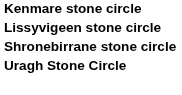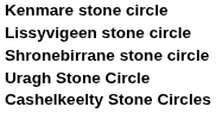 <table border="0">
 <tr>
 <td></td>
 <td><strong>Kenmare stone circle</strong></td>
 </tr>
 <tr>
 <td></td>
 <td><strong>Lissyvigeen stone circle</strong></td>
 </tr>
 <tr>
 <td></td>
 <td><strong>Shronebirrane stone circle</strong></td>
 </tr>
 <tr>
 <td></td>
 <td><strong>Uragh Stone Circle</strong></td>
 </tr>
 <tr>
+<td></td>
+<td><strong>Cashelkeelty Stone Circles</strong></td>
+</tr>
+<tr>
 </tr>
 </table>
